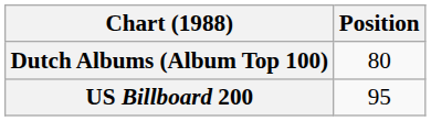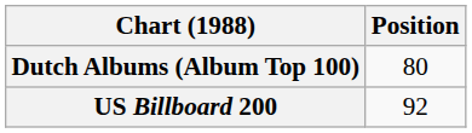 <table class="wikitable sortable plainrowheaders" style="text-align:center">
 <tr>
 <th scope="col">Chart (1988)</th>
 <th scope="col">Position</th>
 </tr>
 <tr>
 <th scope="row">Dutch Albums (Album Top 100)</th>
 <td>80</td>
 </tr>
 <tr>
 <th scope="row">US <em>Billboard</em> 200</th>
-<td>95</td>
+<td>92</td>
 </tr>
 </table>
